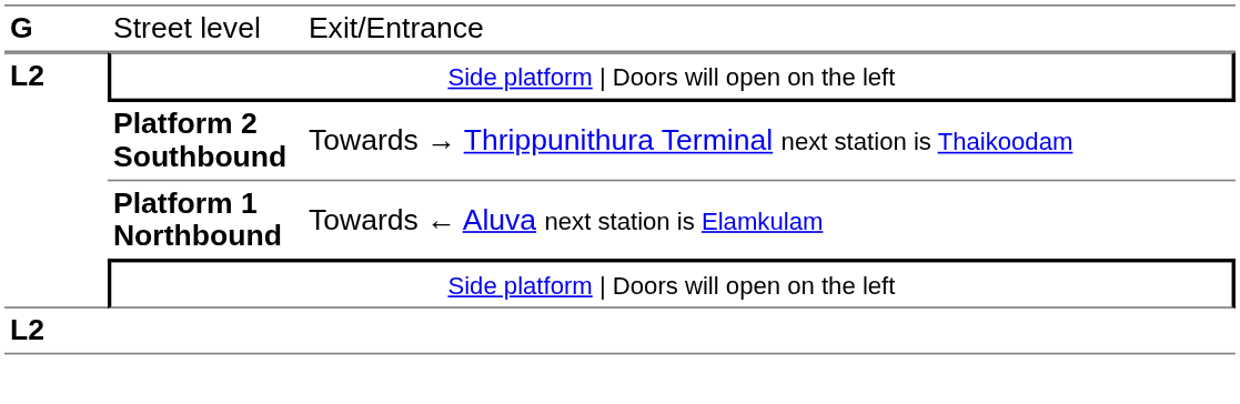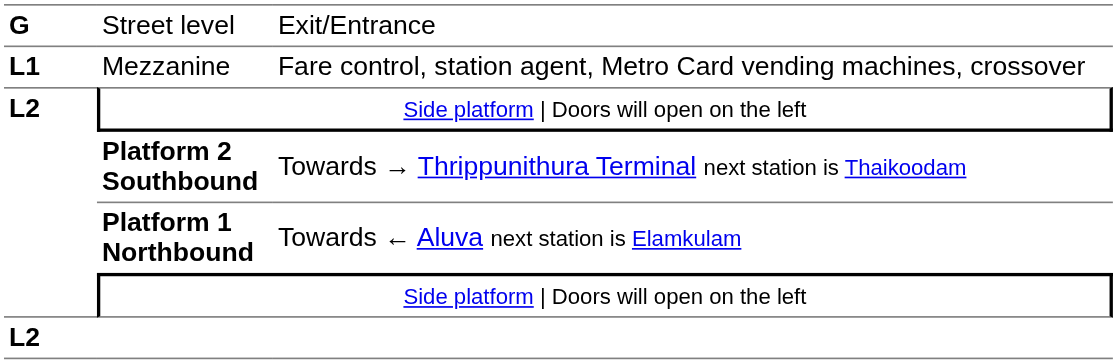 <table table border=0 cellspacing=0 cellpadding=3>
 <tr>
 <td style="border-bottom:solid 1px gray;border-top:solid 1px gray;" width=50 valign=top><strong>G</strong></td>
 <td style="border-top:solid 1px gray;border-bottom:solid 1px gray;" width=100 valign=top>Street level</td>
 <td style="border-top:solid 1px gray;border-bottom:solid 1px gray;" width=500 valign=top>Exit/Entrance</td>
+</tr>
+<tr>
+<td valign=top><strong>L1</strong></td>
+<td valign=top>Mezzanine</td>
+<td valign=top>Fare control, station agent, Metro Card vending machines, crossover<br></td>
 </tr>
 <tr>
 <td style="border-top:solid 1px gray;border-bottom:solid 1px gray;" width=50 rowspan=4 valign=top><strong>L2</strong></td>
 <td style="border-top:solid 1px gray;border-right:solid 2px black;border-left:solid 2px black;border-bottom:solid 2px black;text-align:center;" colspan=2><small><a href='#'>Side platform</a> | Doors will open on the left </small></td>
 </tr>
 <tr>
 <td style="border-bottom:solid 1px gray;" width=100><span><strong>Platform 2</strong><br><strong>Southbound</strong></span></td>
 <td style="border-bottom:solid 1px gray;" width=500>Towards → <a href='#'>Thrippunithura Terminal</a> <small>next station is <a href='#'>Thaikoodam</a></small></td>
 </tr>
 <tr>
 <td><span><strong>Platform 1</strong><br><strong>Northbound</strong></span></td>
 <td>Towards ← <a href='#'>Aluva</a> <small>next station is <a href='#'>Elamkulam</a></small></td>
 </tr>
 <tr>
 <td style="border-top:solid 2px black;border-right:solid 2px black;border-left:solid 2px black;border-bottom:solid 1px gray;" colspan=2  align=center><small><a href='#'>Side platform</a> | Doors will open on the left </small></td>
 </tr>
 <tr>
 <td style="border-bottom:solid 1px gray;" width=50 rowspan=2 valign=top><strong>L2</strong></td>
 <td style="border-bottom:solid 1px gray;" width=100></td>
 <td style="border-bottom:solid 1px gray;" width=500></td>
 </tr>
 <tr>
 </tr>
 </table>
